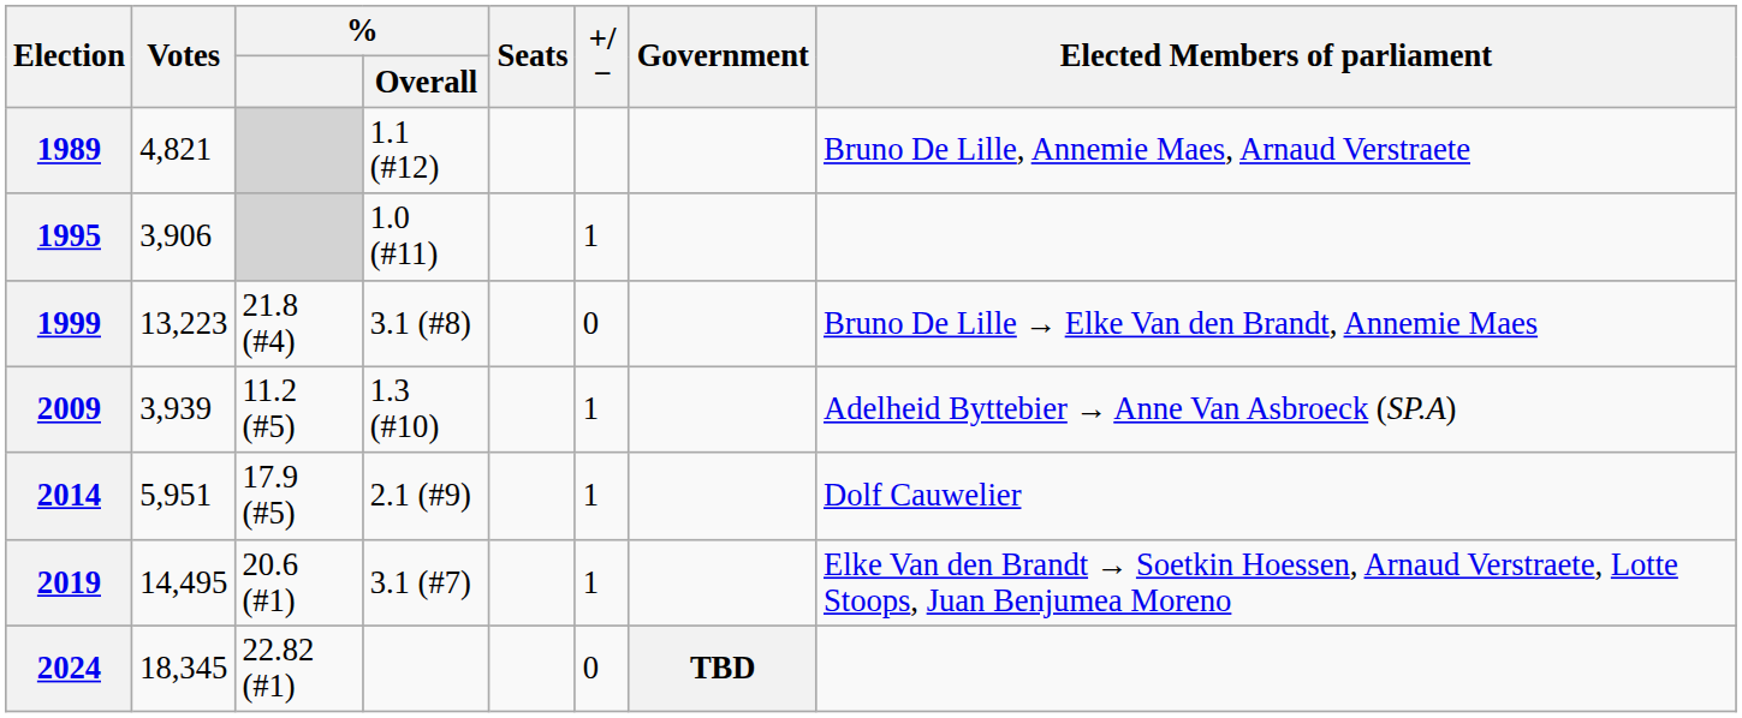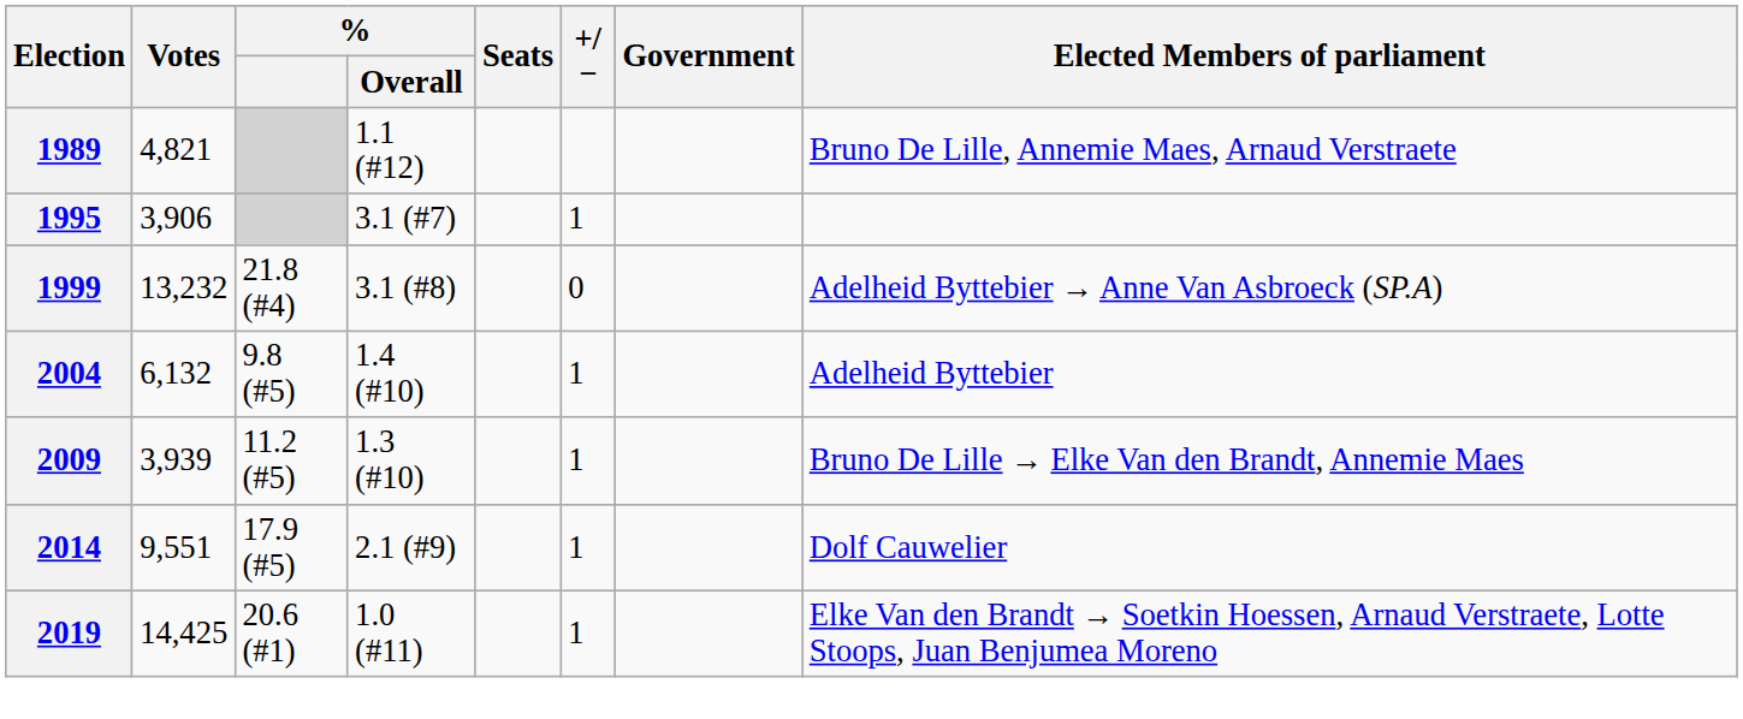 <table class="wikitable" style="text-align:left;">
 <tr>
 <th rowspan=2>Election</th>
 <th rowspan=2>Votes</th>
 <th colspan=2>%</th>
 <th rowspan=2>Seats</th>
 <th rowspan=2>+/−</th>
 <th rowspan=2>Government</th>
 <th rowspan=2>Elected Members of parliament</th>
 </tr>
 <tr>
 <th></th>
 <th>Overall</th>
 </tr>
 <tr>
 <th><a href='#'>1989</a></th>
 <td>4,821</td>
 <td bgcolor="lightgrey"></td>
 <td>1.1 (#12)</td>
 <td></td>
 <td></td>
 <td></td>
 <td><a href='#'>Bruno De Lille</a>, <a href='#'>Annemie Maes</a>, <a href='#'>Arnaud Verstraete</a></td>
 </tr>
 <tr>
 <th><a href='#'>1995</a></th>
 <td>3,906</td>
 <td bgcolor="lightgrey"></td>
-<td>1.0 (#11)</td>
+<td>3.1 (#7)</td>
 <td></td>
 <td> 1</td>
 <td></td>
 <td></td>
 </tr>
 <tr>
 <th><a href='#'>1999</a></th>
-<td>13,223</td>
+<td>13,232</td>
 <td>21.8 (#4)</td>
 <td>3.1 (#8)</td>
 <td></td>
 <td> 0</td>
 <td></td>
-<td><a href='#'>Bruno De Lille</a>  → <a href='#'>Elke Van den Brandt</a>, <a href='#'>Annemie Maes</a></td>
+<td><a href='#'>Adelheid Byttebier</a>  → <a href='#'>Anne Van Asbroeck</a> (<em>SP.A</em>)</td>
+</tr>
+<tr>
+<th><a href='#'>2004</a></th>
+<td>6,132</td>
+<td>9.8 (#5)</td>
+<td>1.4 (#10)</td>
+<td></td>
+<td> 1</td>
+<td></td>
+<td><a href='#'>Adelheid Byttebier</a></td>
 </tr>
 <tr>
 <th><a href='#'>2009</a></th>
 <td>3,939</td>
 <td>11.2 (#5)</td>
 <td>1.3 (#10)</td>
 <td></td>
 <td> 1</td>
 <td></td>
-<td><a href='#'>Adelheid Byttebier</a>  → <a href='#'>Anne Van Asbroeck</a> (<em>SP.A</em>)</td>
+<td><a href='#'>Bruno De Lille</a>  → <a href='#'>Elke Van den Brandt</a>, <a href='#'>Annemie Maes</a></td>
 </tr>
 <tr>
 <th><a href='#'>2014</a></th>
-<td>5,951</td>
+<td>9,551</td>
 <td>17.9 (#5)</td>
 <td>2.1 (#9)</td>
 <td></td>
 <td> 1</td>
 <td></td>
 <td><a href='#'>Dolf Cauwelier</a></td>
 </tr>
 <tr>
 <th><a href='#'>2019</a></th>
-<td>14,495</td>
+<td>14,425</td>
 <td>20.6 (#1)</td>
-<td>3.1 (#7)</td>
+<td>1.0 (#11)</td>
 <td></td>
 <td> 1</td>
 <td></td>
 <td><a href='#'>Elke Van den Brandt</a>  → <a href='#'>Soetkin Hoessen</a>, <a href='#'>Arnaud Verstraete</a>, <a href='#'>Lotte Stoops</a>, <a href='#'>Juan Benjumea Moreno</a></td>
 </tr>
-<tr>
-<th><a href='#'>2024</a></th>
-<td>18,345</td>
-<td>22.82 (#1)</td>
-<td></td>
-<td></td>
-<td> 0</td>
-<th>TBD</th>
-<td></td>
-</tr>
 </table>
